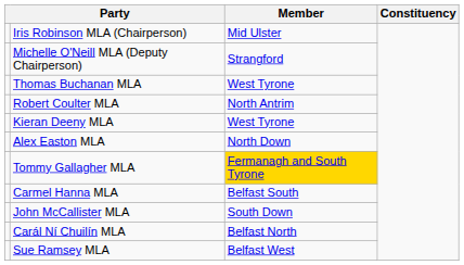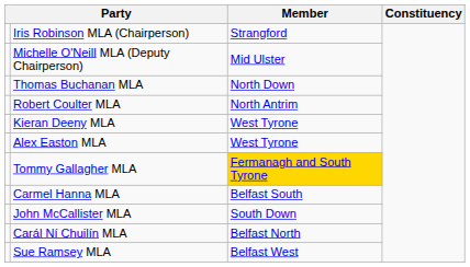 <table class="wikitable" border="1">
 <tr>
 <th colspan="2" scope="col">Party</th>
 <th scope="col">Member</th>
 <th scope="col">Constituency</th>
 </tr>
 <tr>
 <td></td>
 <td><a href='#'>Iris Robinson</a> MLA (Chairperson)</td>
+<td><a href='#'>Strangford</a></td>
+</tr>
+<tr>
+<td></td>
+<td><a href='#'>Michelle O'Neill</a> MLA (Deputy Chairperson)</td>
 <td><a href='#'>Mid Ulster</a></td>
 </tr>
 <tr>
 <td></td>
-<td><a href='#'>Michelle O'Neill</a> MLA (Deputy Chairperson)</td>
-<td><a href='#'>Strangford</a></td>
-</tr>
-<tr>
-<td></td>
 <td><a href='#'>Thomas Buchanan</a> MLA</td>
-<td><a href='#'>West Tyrone</a></td>
+<td><a href='#'>North Down</a></td>
 </tr>
 <tr>
 <td></td>
 <td><a href='#'>Robert Coulter</a> MLA</td>
 <td><a href='#'>North Antrim</a></td>
 </tr>
 <tr>
 <td></td>
 <td><a href='#'>Kieran Deeny</a> MLA</td>
 <td><a href='#'>West Tyrone</a></td>
 </tr>
 <tr>
 <td></td>
 <td><a href='#'>Alex Easton</a> MLA</td>
-<td><a href='#'>North Down</a></td>
+<td><a href='#'>West Tyrone</a></td>
 </tr>
 <tr>
 <td></td>
 <td><a href='#'>Tommy Gallagher</a> MLA</td>
 <td style="background: gold;"><a href='#'>Fermanagh and South Tyrone</a></td>
 </tr>
 <tr>
 <td></td>
 <td><a href='#'>Carmel Hanna</a> MLA</td>
 <td><a href='#'>Belfast South</a></td>
 </tr>
 <tr>
 <td></td>
 <td><a href='#'>John McCallister</a> MLA</td>
 <td><a href='#'>South Down</a></td>
 </tr>
 <tr>
 <td></td>
 <td><a href='#'>Carál Ní Chuilín</a> MLA</td>
 <td><a href='#'>Belfast North</a></td>
 </tr>
 <tr>
 <td></td>
 <td><a href='#'>Sue Ramsey</a> MLA</td>
 <td><a href='#'>Belfast West</a></td>
 </tr>
 </table>
